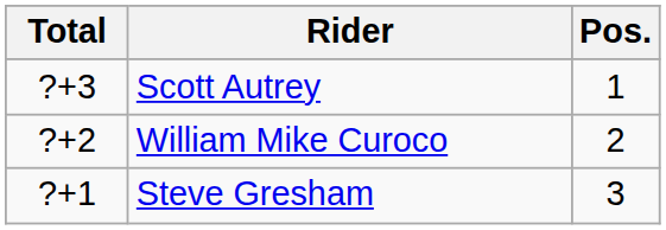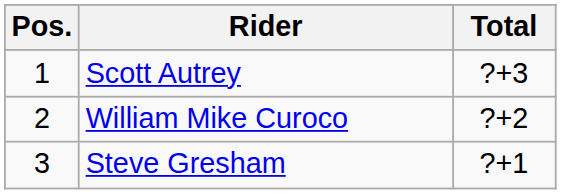 <table class=wikitable>
 <tr>
+<th width=25px>Pos.</th>
+<th width=200px>Rider</th>
 <th width=50px>Total</th>
-<th width=200px>Rider</th>
-<th width=25px>Pos.</th>
 </tr>
 <tr align=center >
+<td>1</td>
+<td align=left><a href='#'>Scott Autrey</a></td>
 <td>?+3</td>
-<td align=left><a href='#'>Scott Autrey</a></td>
-<td>1</td>
 </tr>
 <tr align=center>
+<td>2</td>
+<td align=left><a href='#'>William Mike Curoco</a></td>
 <td>?+2</td>
-<td align=left><a href='#'>William Mike Curoco</a></td>
-<td>2</td>
 </tr>
 <tr align=center>
+<td>3</td>
+<td align=left><a href='#'>Steve Gresham</a></td>
 <td>?+1</td>
-<td align=left><a href='#'>Steve Gresham</a></td>
-<td>3</td>
 </tr>
 </table>
